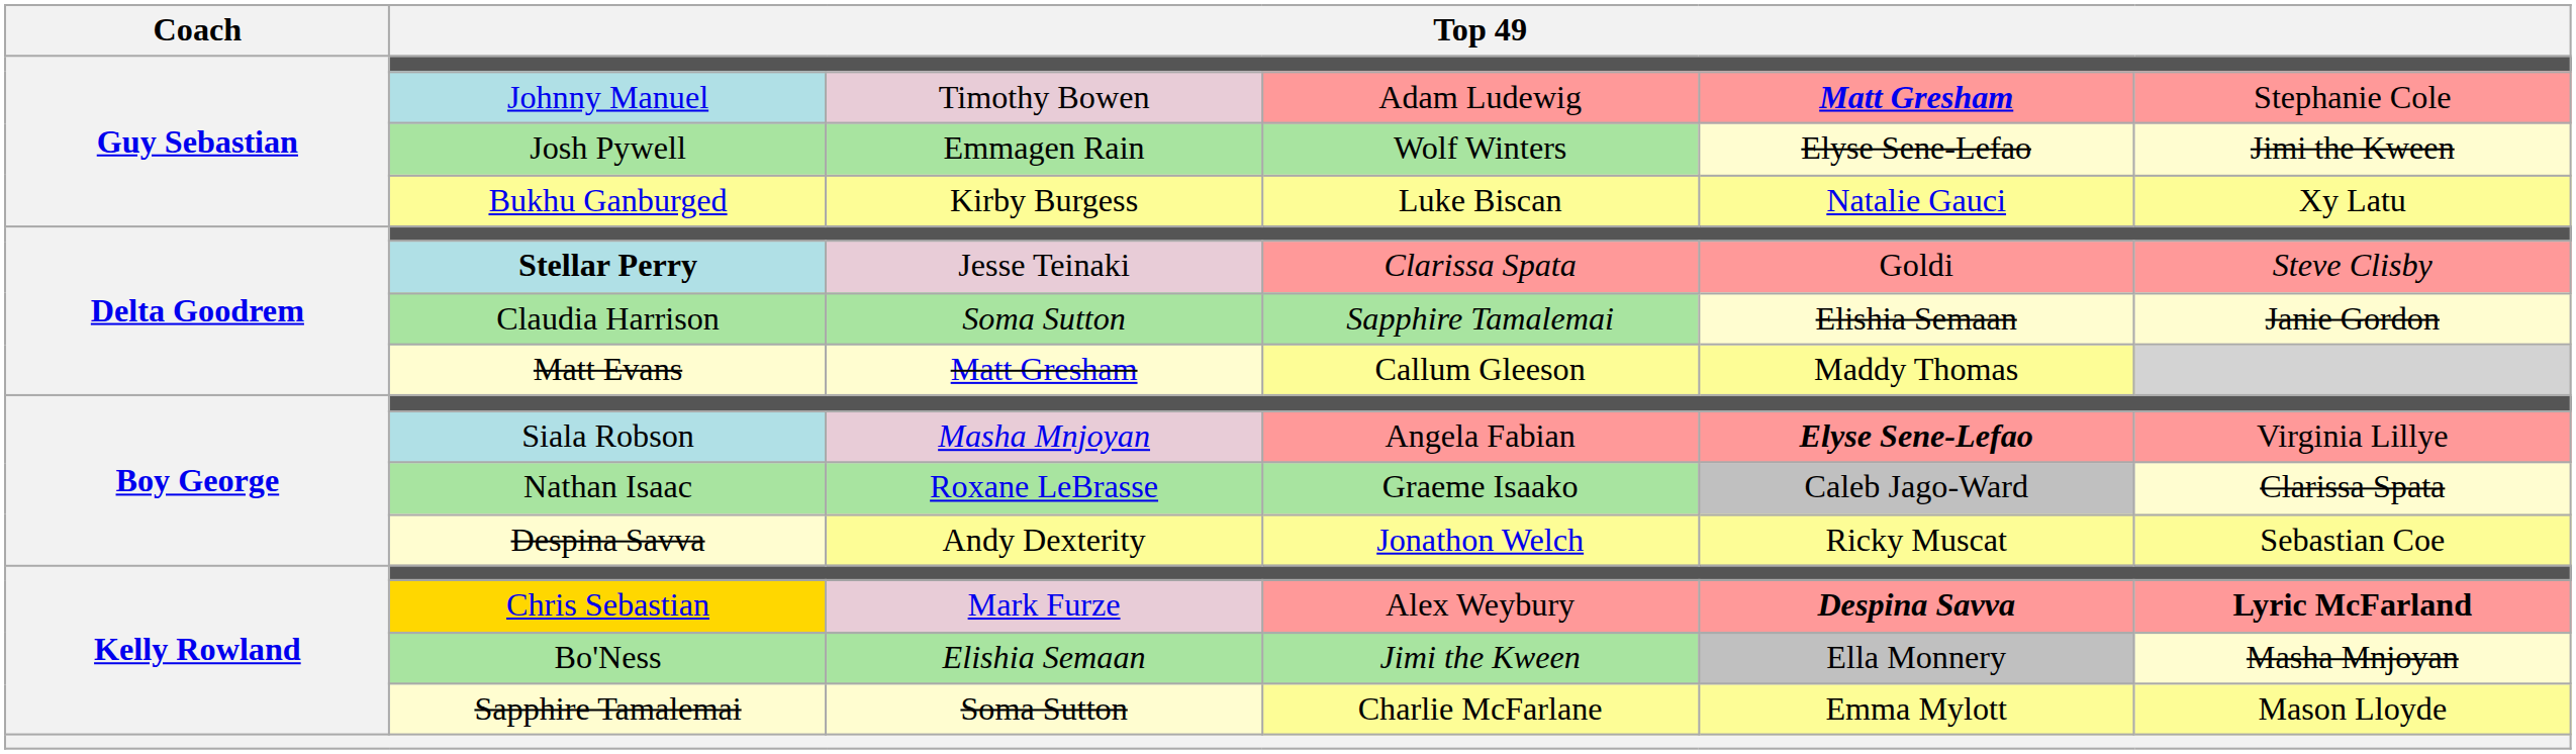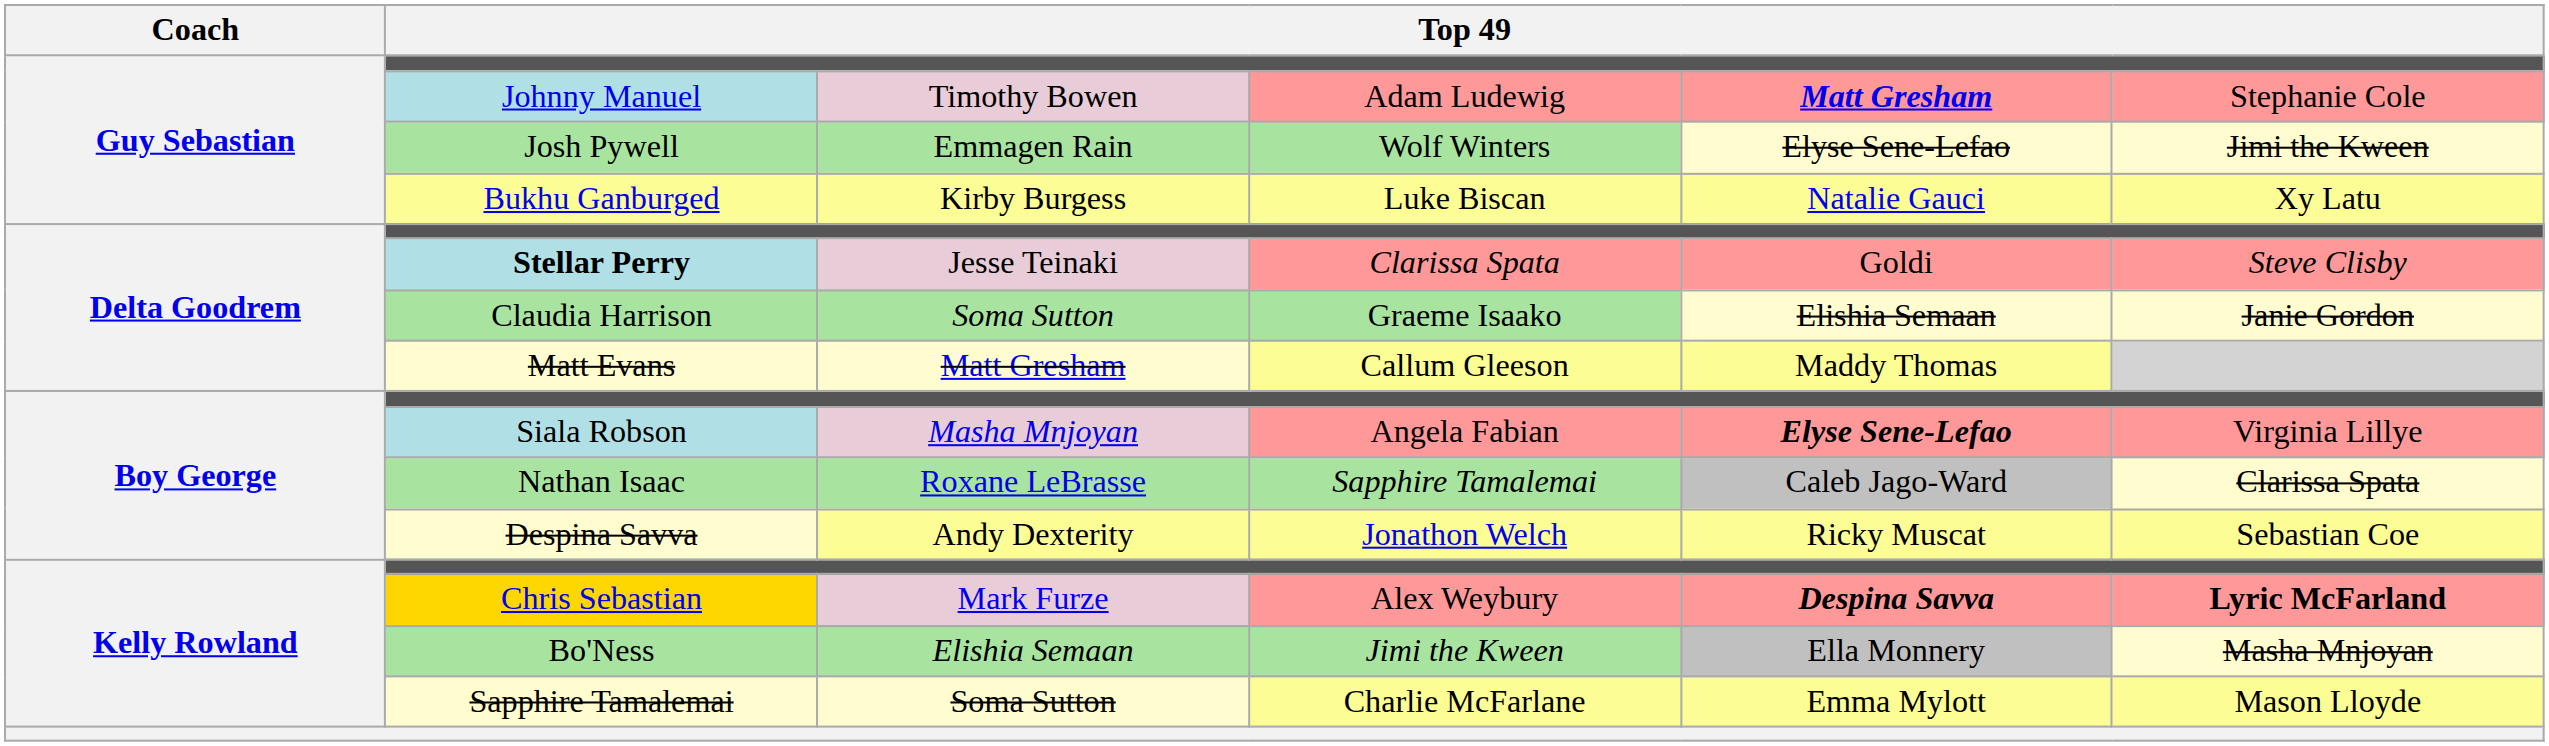 <table class="wikitable" style="text-align:center; width:100%;">
 <tr>
 <th style="width:15%;">Coach</th>
 <th style="width:85%;" colspan="5">Top 49</th>
 </tr>
 <tr>
 <th rowspan="4"><a href='#'>Guy Sebastian</a></th>
 <td colspan="5" style="background:#555;"></td>
 </tr>
 <tr>
 <td style="width:17%;" bgcolor="#B0E0E6"><a href='#'>Johnny Manuel</a></td>
 <td style="width:17%;" bgcolor="#E8CCD7">Timothy Bowen</td>
 <td style="width:17%; "bgcolor="#FF9999">Adam Ludewig</td>
 <td style="width:17%; "bgcolor="#FF9999"><strong><em><a href='#'>Matt Gresham</a></em></strong></td>
 <td style="width:17%; "bgcolor="#FF9999">Stephanie Cole</td>
 </tr>
 <tr>
 <td bgcolor="#A8E4A0">Josh Pywell</td>
 <td bgcolor="#A8E4A0">Emmagen Rain</td>
 <td bgcolor="#A8E4A0">Wolf Winters</td>
 <td bgcolor="#FFFDD0"><s>Elyse Sene-Lefao</s></td>
 <td bgcolor="#FFFDD0"><s>Jimi the Kween</s></td>
 </tr>
 <tr>
 <td bgcolor="#FDFD96"><a href='#'>Bukhu Ganburged</a></td>
 <td bgcolor="#FDFD96">Kirby Burgess</td>
 <td bgcolor="#FDFD96">Luke Biscan</td>
 <td bgcolor="#FDFD96"><a href='#'>Natalie Gauci</a></td>
 <td bgcolor="#FDFD96">Xy Latu</td>
 </tr>
 <tr>
 <th rowspan="4"><a href='#'>Delta Goodrem</a></th>
 <td colspan="5" style="background:#555;"></td>
 </tr>
 <tr>
 <td bgcolor="#B0E0E6"><strong>Stellar Perry</strong></td>
 <td bgcolor="#E8CCD7">Jesse Teinaki</td>
 <td bgcolor="#FF9999"><em>Clarissa Spata</em></td>
 <td bgcolor="#FF9999">Goldi</td>
 <td bgcolor="#FF9999"><em>Steve Clisby</em></td>
 </tr>
 <tr>
 <td bgcolor="#A8E4A0">Claudia Harrison</td>
 <td bgcolor="#A8E4A0"><em>Soma Sutton</em></td>
-<td bgcolor="#A8E4A0"><em>Sapphire Tamalemai</em></td>
+<td bgcolor="#A8E4A0">Graeme Isaako</td>
 <td bgcolor="#FFFDD0"><s>Elishia Semaan</s></td>
 <td bgcolor="#FFFDD0"><s>Janie Gordon</s></td>
 </tr>
 <tr>
 <td bgcolor="#FFFDD0"><s>Matt Evans</s></td>
 <td bgcolor="#FFFDD0"><s><a href='#'>Matt Gresham</a></s></td>
 <td bgcolor="#FDFD96">Callum Gleeson</td>
 <td bgcolor="#FDFD96">Maddy Thomas</td>
 <td bgcolor="lightgray"></td>
 </tr>
 <tr>
 <th rowspan="4"><a href='#'>Boy George</a></th>
 <td colspan="5" style="background:#555;"></td>
 </tr>
 <tr>
 <td bgcolor="#B0E0E6">Siala Robson</td>
 <td bgcolor="#E8CCD7"><em><a href='#'>Masha Mnjoyan</a></em></td>
 <td bgcolor="#FF9999">Angela Fabian</td>
 <td bgcolor="#FF9999"><strong><em>Elyse Sene-Lefao</em></strong></td>
 <td bgcolor="#FF9999">Virginia Lillye</td>
 </tr>
 <tr>
 <td bgcolor="#A8E4A0">Nathan Isaac</td>
 <td bgcolor="#A8E4A0"><a href='#'>Roxane LeBrasse</a></td>
-<td bgcolor="#A8E4A0">Graeme Isaako</td>
+<td bgcolor="#A8E4A0"><em>Sapphire Tamalemai</em></td>
 <td style="background:silver;">Caleb Jago-Ward</td>
 <td bgcolor="#FFFDD0"><s>Clarissa Spata</s></td>
 </tr>
 <tr>
 <td bgcolor="#FFFDD0"><s>Despina Savva</s></td>
 <td bgcolor="#FDFD96">Andy Dexterity</td>
 <td bgcolor="#FDFD96"><a href='#'>Jonathon Welch</a></td>
 <td bgcolor="#FDFD96">Ricky Muscat</td>
 <td bgcolor="#FDFD96">Sebastian Coe</td>
 </tr>
 <tr>
 <th rowspan="4"><a href='#'>Kelly Rowland</a></th>
 <td colspan="5" style="background:#555;"></td>
 </tr>
 <tr>
 <td bgcolor="gold"><a href='#'>Chris Sebastian</a></td>
 <td bgcolor="#E8CCD7"><a href='#'>Mark Furze</a></td>
 <td bgcolor="#FF9999">Alex Weybury</td>
 <td bgcolor="#FF9999"><strong><em>Despina Savva</em></strong></td>
 <td bgcolor="#FF9999"><strong>Lyric McFarland</strong></td>
 </tr>
 <tr>
 <td bgcolor="#A8E4A0">Bo'Ness</td>
 <td bgcolor="#A8E4A0"><em>Elishia Semaan</em></td>
 <td bgcolor="#A8E4A0"><em>Jimi the Kween</em></td>
 <td style="background:silver;">Ella Monnery</td>
 <td bgcolor="#FFFDD0"><s>Masha Mnjoyan</s></td>
 </tr>
 <tr>
 <td bgcolor="#FFFDD0"><s>Sapphire Tamalemai</s></td>
 <td bgcolor="#FFFDD0"><s>Soma Sutton</s></td>
 <td bgcolor="#FDFD96">Charlie McFarlane</td>
 <td bgcolor="#FDFD96">Emma Mylott</td>
 <td bgcolor="#FDFD96">Mason Lloyde</td>
 </tr>
 <tr>
 <th style="font-size:90%; line-height:12px;" colspan="8"></th>
 </tr>
 </table>
